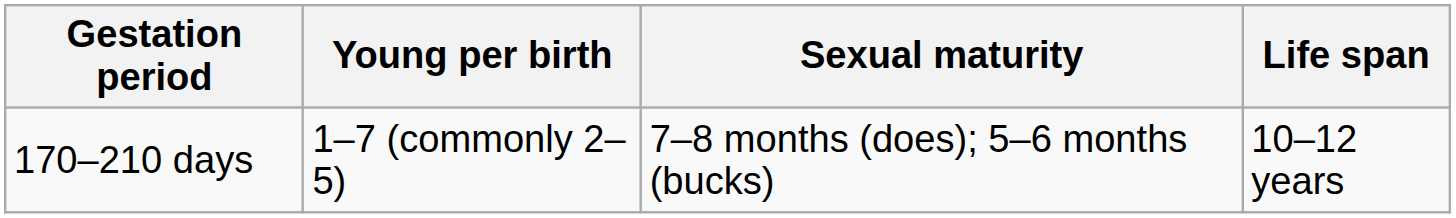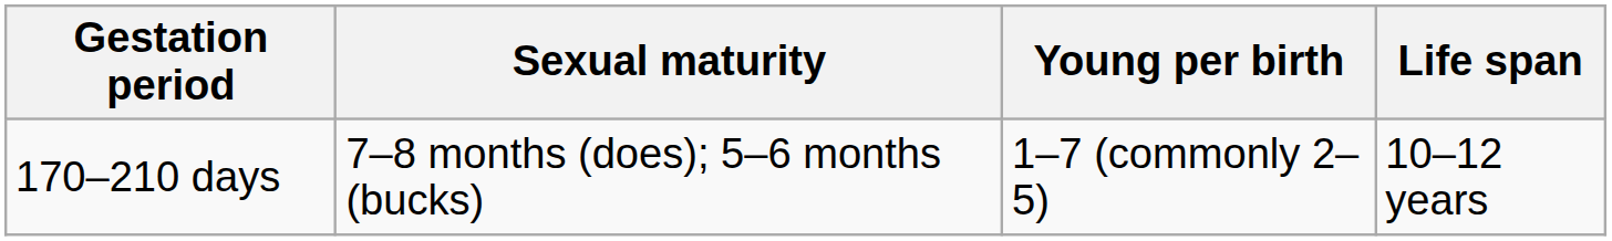 <table class="wikitable">
 <tr>
 <th>Gestation period</th>
+<th>Sexual maturity</th>
 <th>Young per birth</th>
-<th>Sexual maturity</th>
 <th>Life span</th>
 </tr>
 <tr>
 <td>170–210 days</td>
+<td>7–8 months (does); 5–6 months (bucks)</td>
 <td>1–7 (commonly 2–5)</td>
-<td>7–8 months (does); 5–6 months (bucks)</td>
 <td>10–12 years</td>
 </tr>
 </table>
